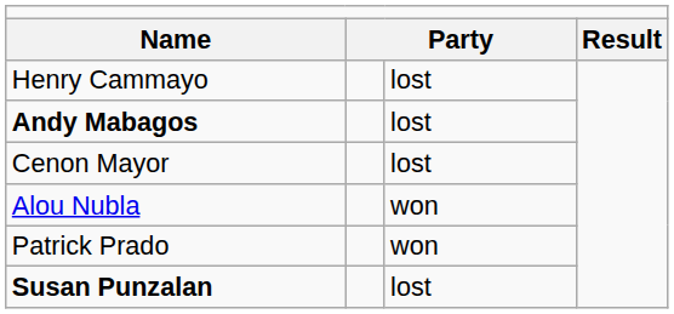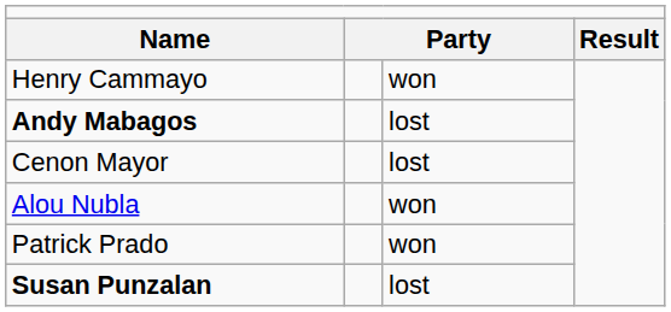 <table class=wikitable style="font-size:90%">
 <tr>
 <td colspan=4 bgcolor=></td>
 </tr>
 <tr>
 <th width=180px>Name</th>
 <th colspan=2 width=120px>Party</th>
 <th>Result</th>
 </tr>
 <tr>
 <td>Henry Cammayo</td>
 <td></td>
-<td>lost</td>
+<td>won</td>
 </tr>
 <tr>
 <td><strong>Andy Mabagos</strong></td>
 <td></td>
 <td>lost</td>
 </tr>
 <tr>
 <td>Cenon Mayor</td>
 <td></td>
 <td>lost</td>
 </tr>
 <tr>
 <td><a href='#'>Alou Nubla</a></td>
 <td></td>
 <td>won</td>
 </tr>
 <tr>
 <td>Patrick Prado</td>
 <td></td>
 <td>won</td>
 </tr>
 <tr>
 <td><strong>Susan Punzalan</strong></td>
 <td></td>
 <td>lost</td>
 </tr>
 </table>
